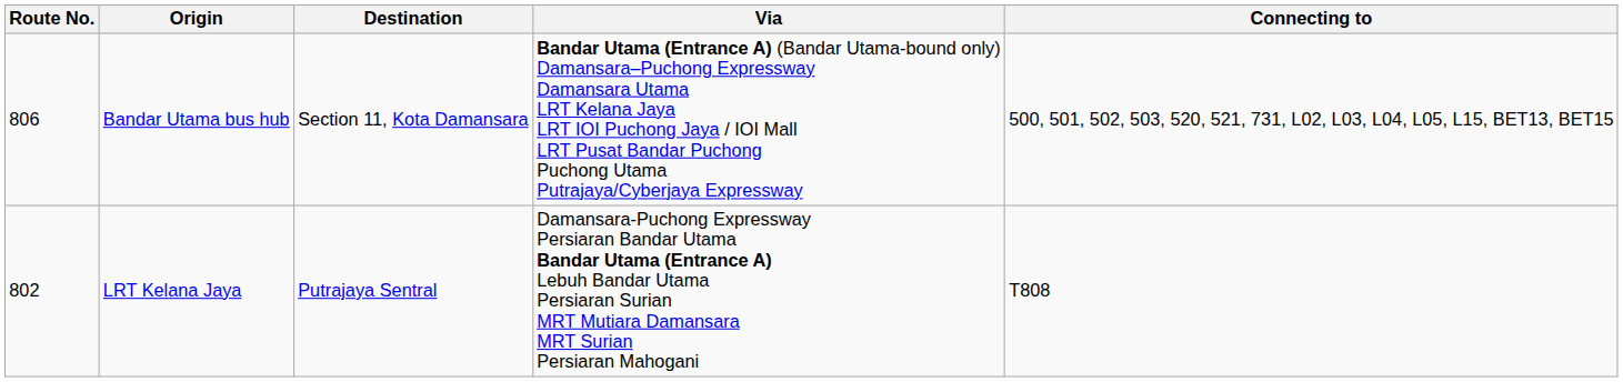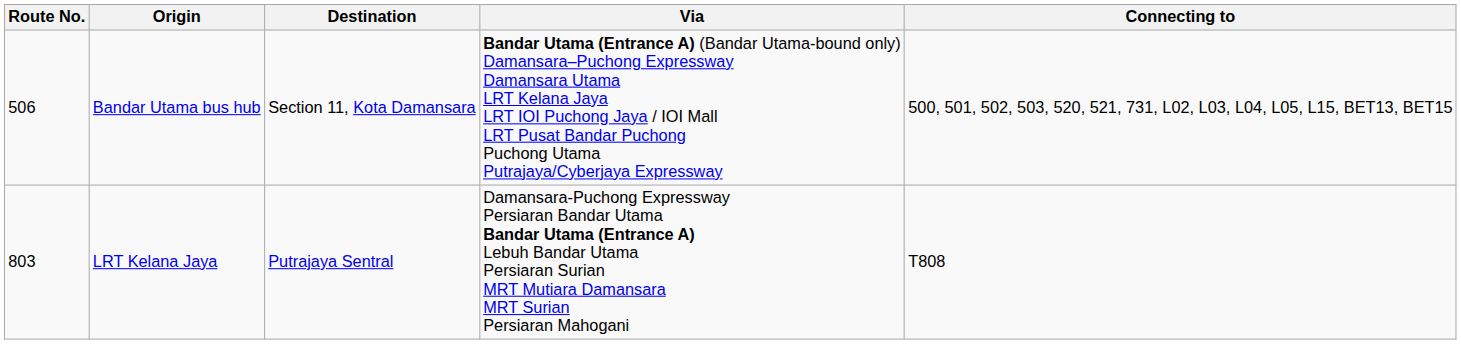 <table class="wikitable">
 <tr>
 <th>Route No.</th>
 <th>Origin</th>
 <th>Destination</th>
 <th>Via</th>
 <th>Connecting to</th>
 </tr>
 <tr>
-<td>806</td>
+<td>506</td>
 <td><a href='#'>Bandar Utama bus hub</a></td>
 <td>Section 11, <a href='#'>Kota Damansara</a></td>
 <td> <strong>Bandar Utama (Entrance A)</strong> (Bandar Utama-bound only) <br><a href='#'>Damansara–Puchong Expressway</a> <br><a href='#'>Damansara Utama</a><br> <a href='#'>LRT Kelana Jaya</a><br> <a href='#'>LRT IOI Puchong Jaya</a> / IOI Mall<br> <a href='#'>LRT Pusat Bandar Puchong</a><br>Puchong Utama<br><a href='#'>Putrajaya/Cyberjaya Expressway</a> </td>
 <td>500, 501, 502, 503, 520, 521, 731, L02, L03, L04, L05, L15, BET13, BET15</td>
 </tr>
 <tr>
-<td>802</td>
+<td>803</td>
 <td> <a href='#'>LRT Kelana Jaya</a></td>
 <td> <a href='#'>Putrajaya Sentral</a></td>
 <td>Damansara-Puchong Expressway <br>Persiaran Bandar Utama <br> <strong>Bandar Utama (Entrance A)</strong> <br>Lebuh Bandar Utama <br>Persiaran Surian <br> <a href='#'>MRT Mutiara Damansara</a><br> <a href='#'>MRT Surian</a><br>Persiaran Mahogani</td>
 <td>T808</td>
 </tr>
 </table>
